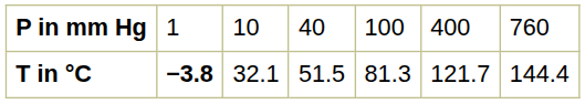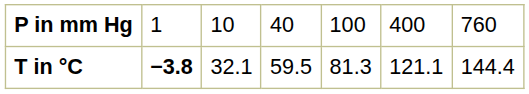 <table border="1" cellspacing="0" cellpadding="6" style="margin: 0 0 0 0.5em; background: white; border-collapse: collapse; border-color: #C0C090;">
 <tr>
 <td><strong>P in mm Hg</strong></td>
 <td>1</td>
 <td>10</td>
 <td>40</td>
 <td>100</td>
 <td>400</td>
 <td>760</td>
 </tr>
 <tr>
 <td><strong>T in °C</strong></td>
 <td><strong>−3.8</strong></td>
 <td>32.1</td>
-<td>51.5</td>
+<td>59.5</td>
 <td>81.3</td>
-<td>121.7</td>
+<td>121.1</td>
 <td>144.4</td>
 </tr>
 </table>
